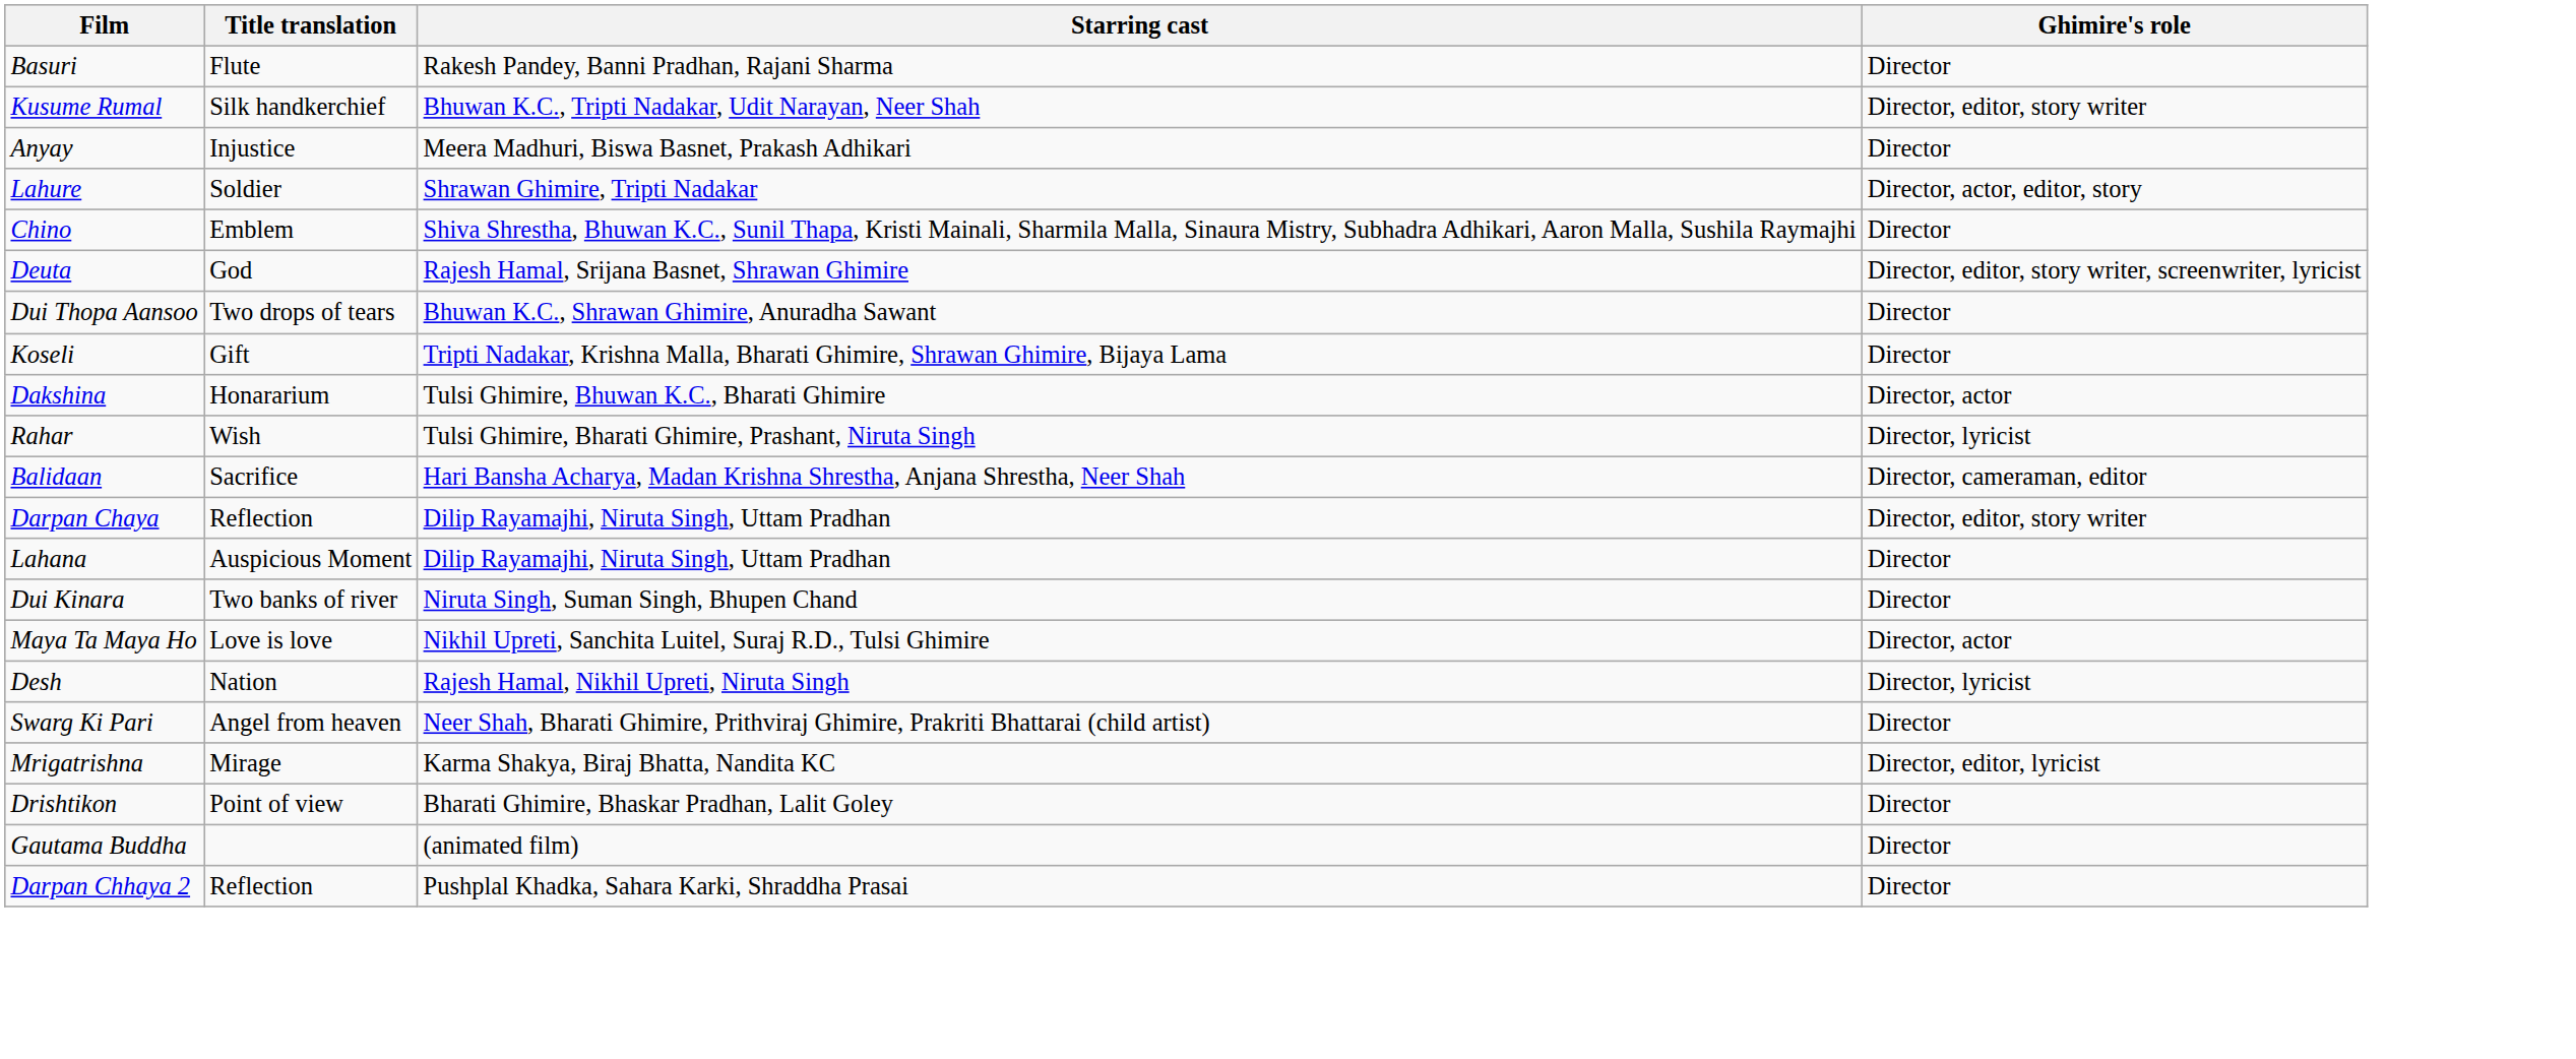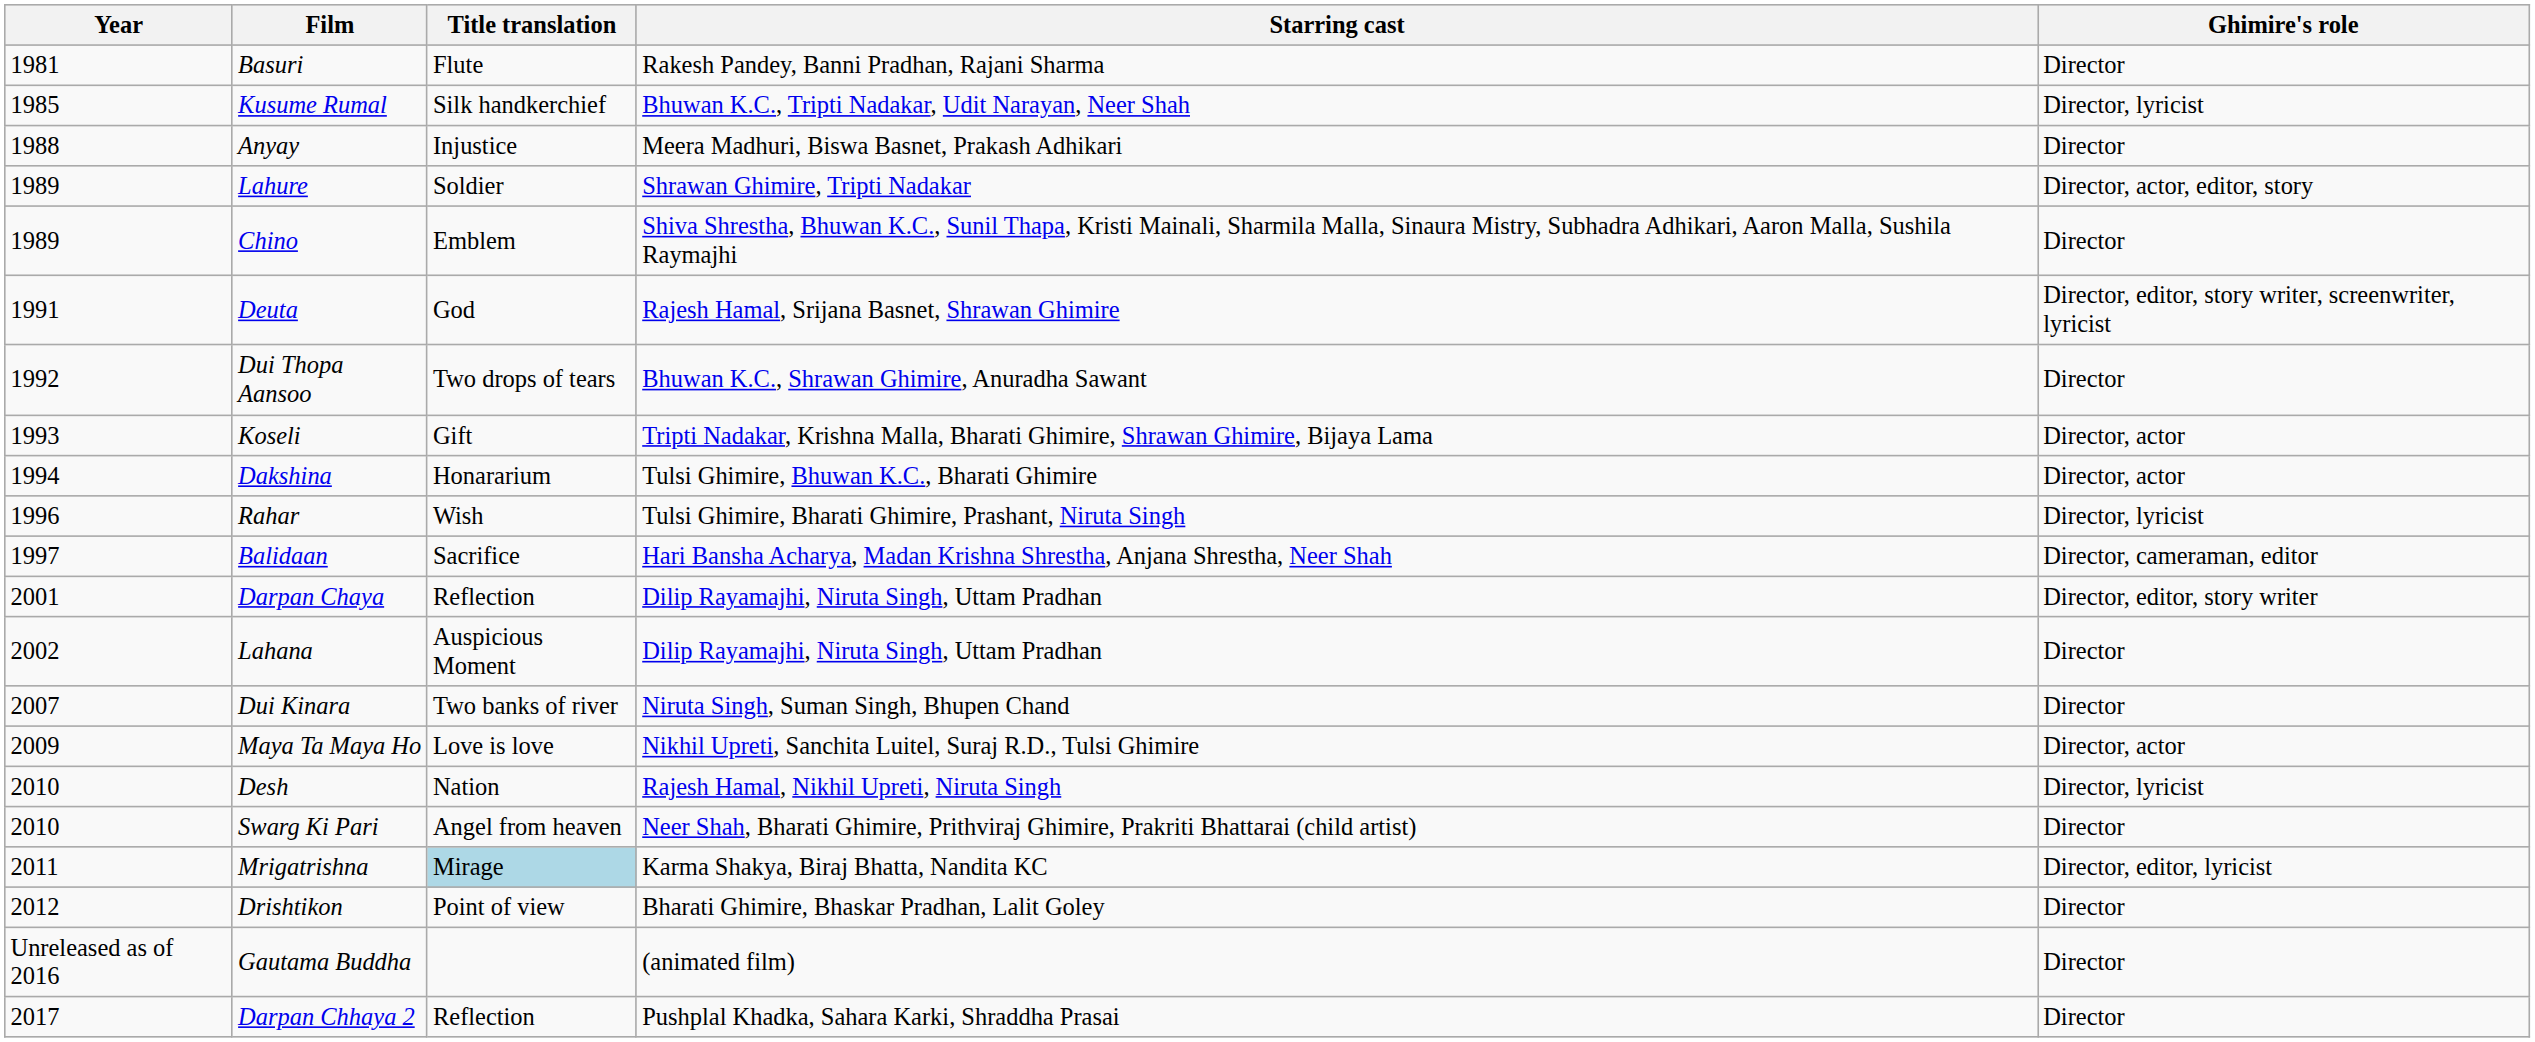 <table class="wikitable" style="font-size: 95%;">
 <tr>
+<th>Year</th>
 <th>Film</th>
 <th>Title translation</th>
 <th>Starring cast</th>
 <th>Ghimire's role</th>
 </tr>
 <tr --->
+<td>1981</td>
 <td><em>Basuri</em></td>
 <td>Flute</td>
 <td>Rakesh Pandey, Banni Pradhan, Rajani Sharma</td>
 <td>Director</td>
 </tr>
 <tr>
+<td>1985</td>
 <td><em><a href='#'>Kusume Rumal</a></em></td>
 <td>Silk handkerchief</td>
 <td><a href='#'>Bhuwan K.C.</a>, <a href='#'>Tripti Nadakar</a>, <a href='#'>Udit Narayan</a>, <a href='#'>Neer Shah</a></td>
-<td>Director, editor, story writer</td>
+<td>Director, lyricist</td>
 </tr>
 <tr>
+<td>1988</td>
 <td><em>Anyay</em></td>
 <td>Injustice</td>
 <td>Meera Madhuri, Biswa Basnet, Prakash Adhikari</td>
 <td>Director</td>
 </tr>
 <tr>
+<td>1989</td>
 <td><em><a href='#'>Lahure</a></em></td>
 <td>Soldier</td>
 <td><a href='#'>Shrawan Ghimire</a>, <a href='#'>Tripti Nadakar</a></td>
 <td>Director, actor, editor, story</td>
 </tr>
 <tr>
+<td>1989</td>
 <td><em><a href='#'>Chino</a></em></td>
 <td>Emblem</td>
 <td><a href='#'>Shiva Shrestha</a>, <a href='#'>Bhuwan K.C.</a>, <a href='#'>Sunil Thapa</a>, Kristi Mainali, Sharmila Malla, Sinaura Mistry, Subhadra Adhikari, Aaron Malla, Sushila Raymajhi</td>
 <td>Director</td>
 </tr>
 <tr>
+<td>1991</td>
 <td><em><a href='#'>Deuta</a></em></td>
 <td>God</td>
 <td><a href='#'>Rajesh Hamal</a>, Srijana Basnet, <a href='#'>Shrawan Ghimire</a></td>
 <td>Director, editor, story writer, screenwriter, lyricist</td>
 </tr>
 <tr>
+<td>1992</td>
 <td><em>Dui Thopa Aansoo</em></td>
 <td>Two drops of tears</td>
 <td><a href='#'>Bhuwan K.C.</a>, <a href='#'>Shrawan Ghimire</a>, Anuradha Sawant</td>
 <td>Director</td>
 </tr>
 <tr>
+<td>1993</td>
 <td><em>Koseli</em></td>
 <td>Gift</td>
 <td><a href='#'>Tripti Nadakar</a>, Krishna Malla, Bharati Ghimire, <a href='#'>Shrawan Ghimire</a>, Bijaya Lama</td>
-<td>Director</td>
+<td>Director, actor</td>
 </tr>
 <tr>
+<td>1994</td>
 <td><em><a href='#'>Dakshina</a></em></td>
 <td>Honararium</td>
 <td>Tulsi Ghimire, <a href='#'>Bhuwan K.C.</a>, Bharati Ghimire</td>
 <td>Director, actor</td>
 </tr>
 <tr>
+<td>1996</td>
 <td><em>Rahar</em></td>
 <td>Wish</td>
 <td>Tulsi Ghimire, Bharati Ghimire, Prashant, <a href='#'>Niruta Singh</a></td>
 <td>Director, lyricist</td>
 </tr>
 <tr>
+<td>1997</td>
 <td><em><a href='#'>Balidaan</a></em></td>
 <td>Sacrifice</td>
 <td><a href='#'>Hari Bansha Acharya</a>, <a href='#'>Madan Krishna Shrestha</a>, Anjana Shrestha, <a href='#'>Neer Shah</a></td>
 <td>Director, cameraman, editor</td>
 </tr>
 <tr>
+<td>2001</td>
 <td><em><a href='#'>Darpan Chaya</a></em></td>
 <td>Reflection</td>
 <td><a href='#'>Dilip Rayamajhi</a>, <a href='#'>Niruta Singh</a>, Uttam Pradhan</td>
 <td>Director, editor, story writer</td>
 </tr>
 <tr>
+<td>2002</td>
 <td><em>Lahana</em></td>
 <td>Auspicious Moment</td>
 <td><a href='#'>Dilip Rayamajhi</a>, <a href='#'>Niruta Singh</a>, Uttam Pradhan</td>
 <td>Director</td>
 </tr>
 <tr>
+<td>2007</td>
 <td><em>Dui Kinara</em></td>
 <td>Two banks of river</td>
 <td><a href='#'>Niruta Singh</a>, Suman Singh, Bhupen Chand</td>
 <td>Director</td>
 </tr>
 <tr>
+<td>2009</td>
 <td><em>Maya Ta Maya Ho</em></td>
 <td>Love is love</td>
 <td><a href='#'>Nikhil Upreti</a>, Sanchita Luitel, Suraj R.D., Tulsi Ghimire</td>
 <td>Director, actor</td>
 </tr>
 <tr>
+<td>2010</td>
 <td><em>Desh</em></td>
 <td>Nation</td>
 <td><a href='#'>Rajesh Hamal</a>, <a href='#'>Nikhil Upreti</a>, <a href='#'>Niruta Singh</a></td>
 <td>Director, lyricist</td>
 </tr>
 <tr>
+<td>2010</td>
 <td><em>Swarg Ki Pari</em></td>
 <td>Angel from heaven</td>
 <td><a href='#'>Neer Shah</a>, Bharati Ghimire, Prithviraj Ghimire, Prakriti Bhattarai (child artist)</td>
 <td>Director</td>
 </tr>
 <tr>
+<td>2011</td>
 <td><em>Mrigatrishna</em></td>
-<td>Mirage</td>
+<td style="background: lightblue;">Mirage</td>
 <td>Karma Shakya, Biraj Bhatta, Nandita KC</td>
 <td>Director, editor, lyricist</td>
 </tr>
 <tr>
+<td>2012</td>
 <td><em>Drishtikon </em></td>
 <td>Point of view</td>
 <td>Bharati Ghimire, Bhaskar Pradhan, Lalit Goley</td>
 <td>Director</td>
 </tr>
 <tr>
+<td>Unreleased as of 2016</td>
 <td><em>Gautama Buddha</em></td>
 <td></td>
 <td>(animated film)</td>
 <td>Director</td>
 </tr>
 <tr>
+<td>2017</td>
 <td><em><a href='#'>Darpan Chhaya 2</a></em></td>
 <td>Reflection</td>
 <td>Pushplal Khadka, Sahara Karki, Shraddha Prasai</td>
 <td>Director</td>
 </tr>
 </table>
